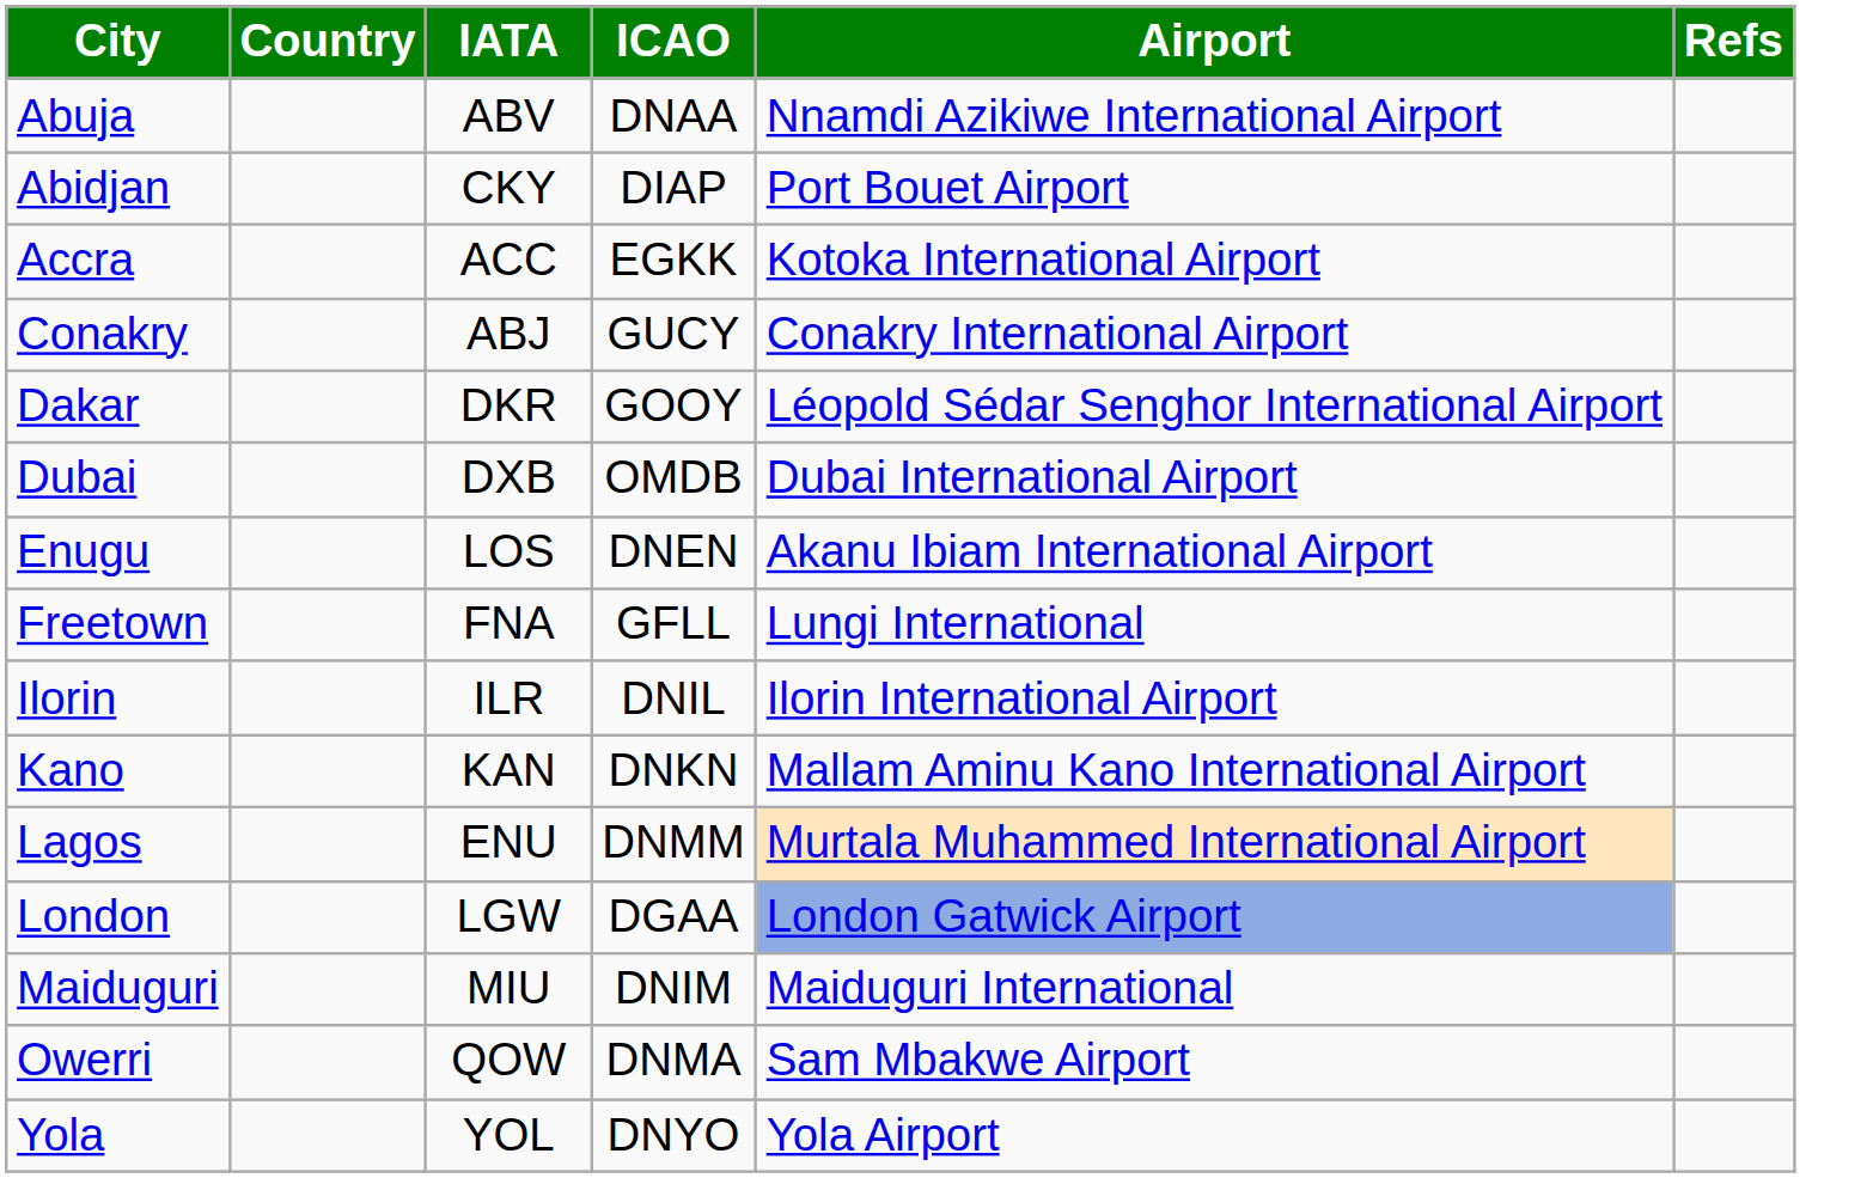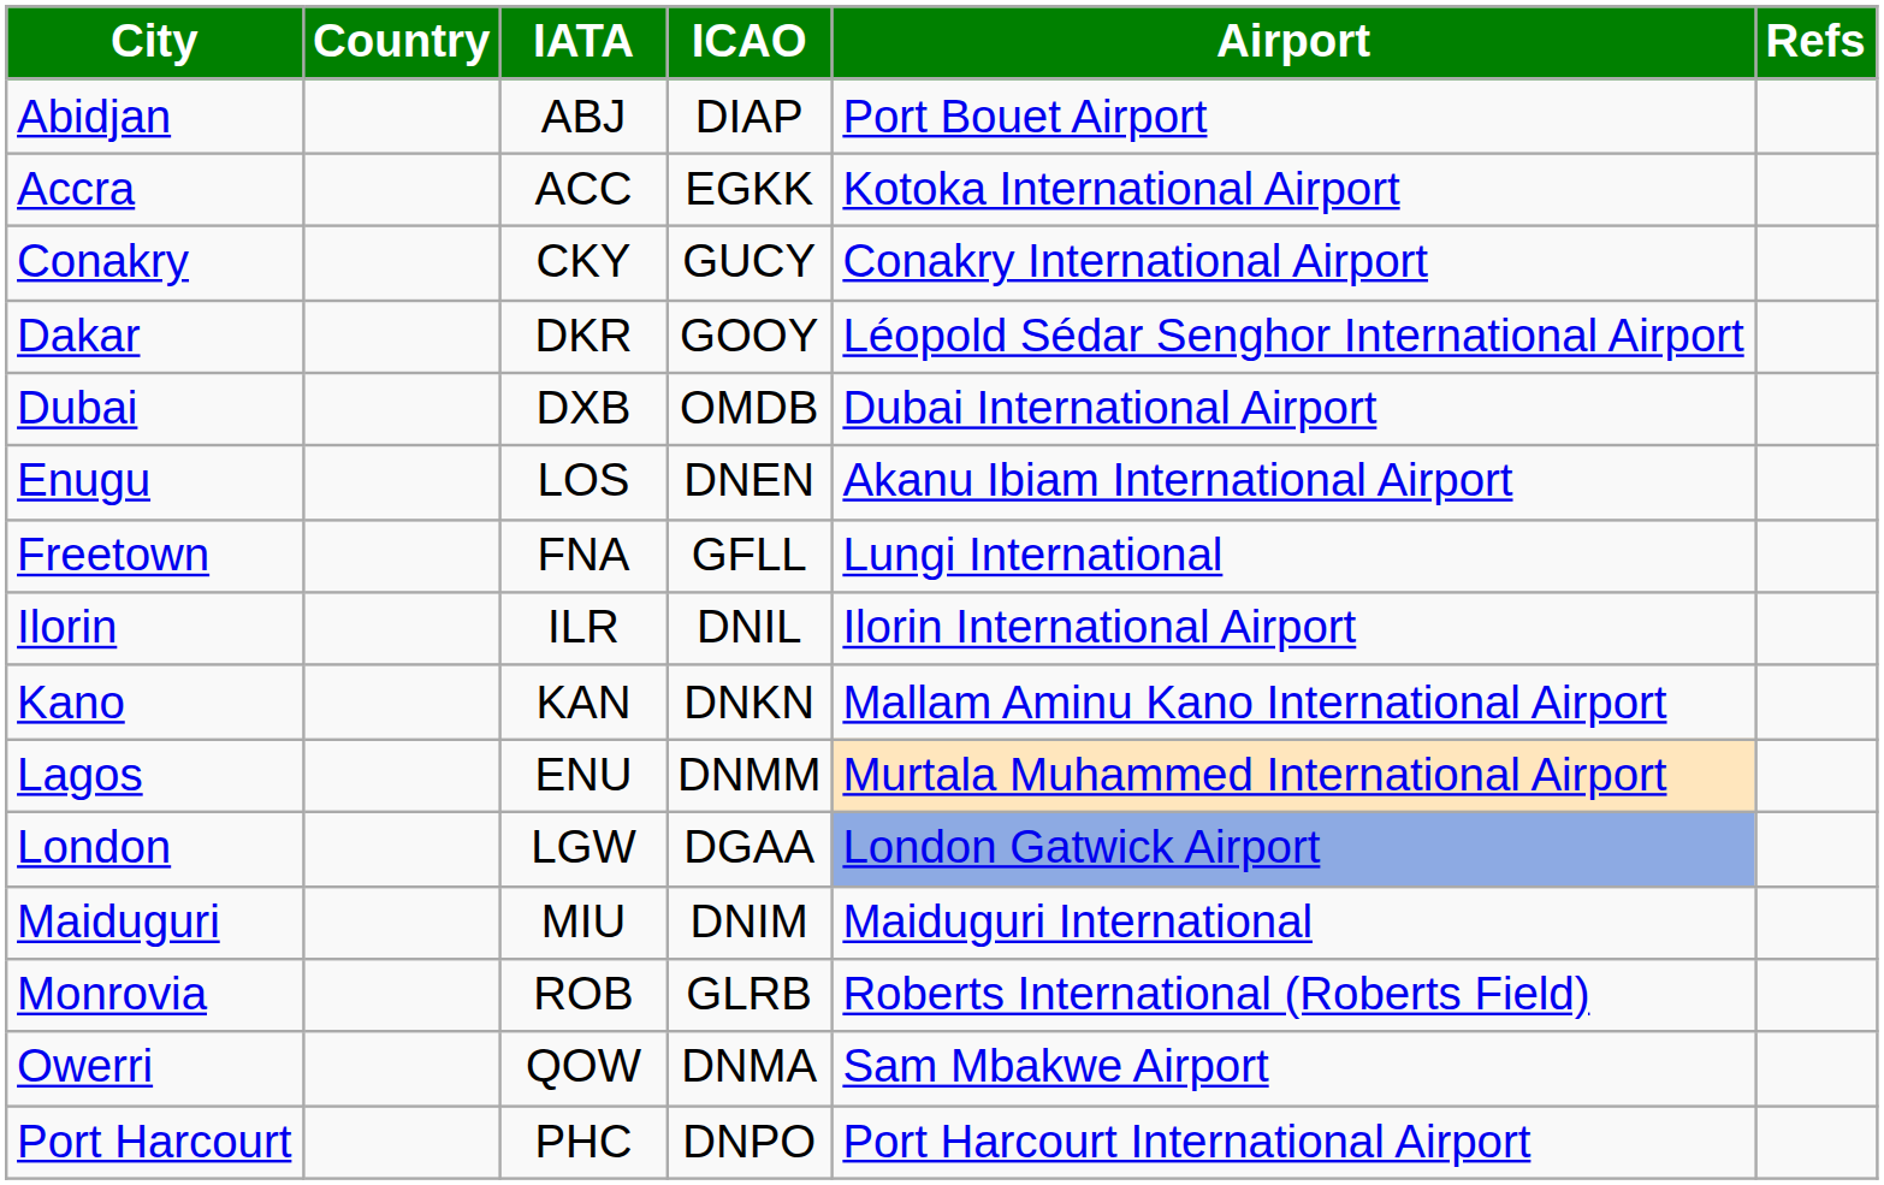 <table class="sortable wikitable toccolours">
 <tr>
 <th style="background-color:#008000; color:white">City</th>
 <th style="background-color:#008000; color:white">Country</th>
 <th style="background-color:#008000; color:white;width:50px;">IATA</th>
 <th style="background-color:#008000; color:white;width:50px;">ICAO</th>
 <th style="background-color:#008000; color:white">Airport</th>
 <th style="background-color:#008000; color:white" class="unsortable">Refs</th>
 </tr>
 <tr>
-<td><a href='#'>Abuja</a></td>
-<td></td>
-<td align=center>ABV</td>
-<td align=center>DNAA</td>
-<td><a href='#'>Nnamdi Azikiwe International Airport</a></td>
-<td align=center></td>
-</tr>
-<tr>
 <td><a href='#'>Abidjan</a></td>
 <td></td>
-<td align=center>CKY</td>
+<td align=center>ABJ</td>
 <td align=center>DIAP</td>
 <td><a href='#'>Port Bouet Airport</a></td>
 <td align=center></td>
 </tr>
 <tr>
 <td><a href='#'>Accra</a></td>
 <td></td>
 <td align=center>ACC</td>
 <td align=center>EGKK</td>
 <td><a href='#'>Kotoka International Airport</a></td>
 <td align=center></td>
 </tr>
 <tr>
 <td><a href='#'>Conakry</a></td>
 <td></td>
-<td align=center>ABJ</td>
+<td align=center>CKY</td>
 <td align=center>GUCY</td>
 <td><a href='#'>Conakry International Airport</a></td>
 <td align=center></td>
 </tr>
 <tr>
 <td><a href='#'>Dakar</a></td>
 <td></td>
 <td align=center>DKR</td>
 <td align=center>GOOY</td>
 <td><a href='#'>Léopold Sédar Senghor International Airport</a></td>
 <td align=center></td>
 </tr>
 <tr>
 <td><a href='#'>Dubai</a></td>
 <td></td>
 <td align=center>DXB</td>
 <td align=center>OMDB</td>
 <td><a href='#'>Dubai International Airport</a></td>
 <td align=center></td>
 </tr>
 <tr>
 <td><a href='#'>Enugu</a></td>
 <td></td>
 <td align=center>LOS</td>
 <td align=center>DNEN</td>
 <td><a href='#'>Akanu Ibiam International Airport</a></td>
 <td align=center></td>
 </tr>
 <tr>
 <td><a href='#'>Freetown</a></td>
 <td></td>
 <td align=center>FNA</td>
 <td align=center>GFLL</td>
 <td><a href='#'>Lungi International</a></td>
 <td align=center></td>
 </tr>
 <tr>
 <td><a href='#'>Ilorin</a></td>
 <td></td>
 <td align=center>ILR</td>
 <td align=center>DNIL</td>
 <td><a href='#'>Ilorin International Airport</a></td>
 <td align=center></td>
 </tr>
 <tr>
 <td><a href='#'>Kano</a></td>
 <td></td>
 <td align=center>KAN</td>
 <td align=center>DNKN</td>
 <td><a href='#'>Mallam Aminu Kano International Airport</a></td>
 <td align=center></td>
 </tr>
 <tr>
 <td><a href='#'>Lagos</a></td>
 <td></td>
 <td align=center>ENU</td>
 <td align=center>DNMM</td>
 <td style="background-color: #FFE6BD"><a href='#'>Murtala Muhammed International Airport</a></td>
 <td align=center></td>
 </tr>
 <tr>
 <td><a href='#'>London</a></td>
 <td></td>
 <td align=center>LGW</td>
 <td align=center>DGAA</td>
 <td style="background-color:#8DAAE3"><a href='#'>London Gatwick Airport</a></td>
 <td align=center></td>
 </tr>
 <tr>
 <td><a href='#'>Maiduguri</a></td>
 <td></td>
 <td align=center>MIU</td>
 <td align=center>DNIM</td>
 <td><a href='#'>Maiduguri International</a></td>
 <td align=center></td>
 </tr>
 <tr>
+<td><a href='#'>Monrovia</a></td>
+<td></td>
+<td align=center>ROB</td>
+<td align=center>GLRB</td>
+<td><a href='#'>Roberts International (Roberts Field)</a></td>
+<td align=center></td>
+</tr>
+<tr>
 <td><a href='#'>Owerri</a></td>
 <td></td>
 <td align=center>QOW</td>
 <td align=center>DNMA</td>
 <td><a href='#'>Sam Mbakwe Airport</a></td>
 <td align=center></td>
 </tr>
 <tr>
-<td><a href='#'>Yola</a></td>
+<td><a href='#'>Port Harcourt</a></td>
 <td></td>
-<td align=center>YOL</td>
-<td align=center>DNYO</td>
-<td><a href='#'>Yola Airport</a></td>
+<td align=center>PHC</td>
+<td align=center>DNPO</td>
+<td><a href='#'>Port Harcourt International Airport</a></td>
 <td align=center></td>
 </tr>
 </table>
